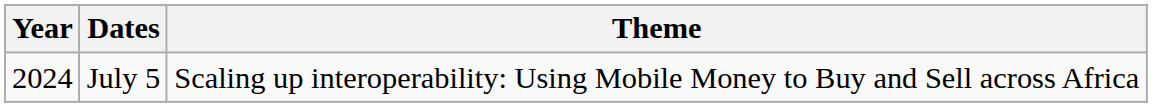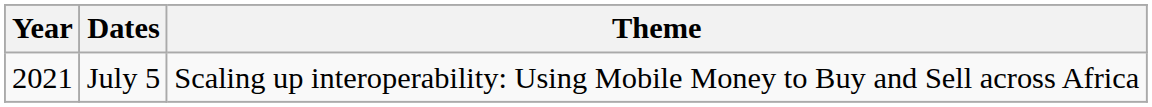 <table class="wikitable">
 <tr>
 <th>Year</th>
 <th>Dates</th>
 <th>Theme</th>
 </tr>
 <tr>
-<td>2024</td>
+<td>2021</td>
 <td>July 5</td>
 <td>Scaling up interoperability: Using Mobile Money to Buy and Sell across Africa </td>
 </tr>
 </table>
